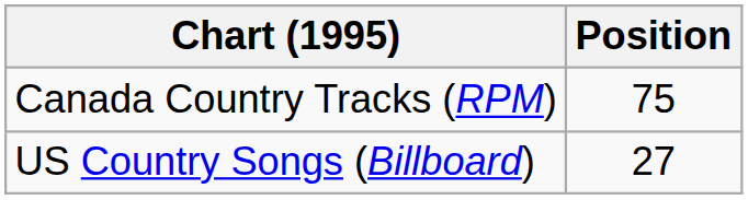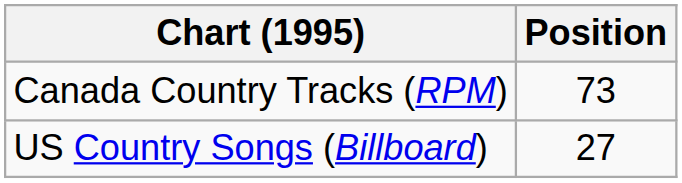 <table class="wikitable sortable">
 <tr>
 <th scope="col">Chart (1995)</th>
 <th scope="col">Position</th>
 </tr>
 <tr>
 <td>Canada Country Tracks (<em><a href='#'>RPM</a></em>)</td>
-<td align="center">75</td>
+<td align="center">73</td>
 </tr>
 <tr>
 <td>US <a href='#'>Country Songs</a> (<em><a href='#'>Billboard</a></em>)</td>
 <td align="center">27</td>
 </tr>
 </table>
